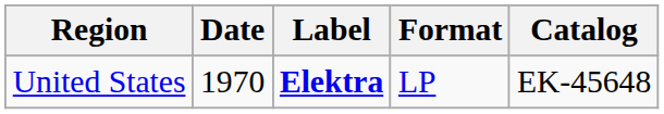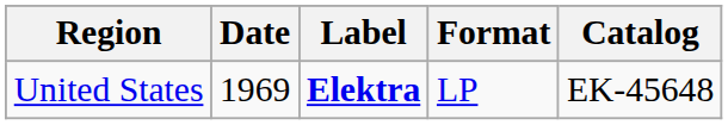 <table class="wikitable">
 <tr>
 <th>Region</th>
 <th>Date</th>
 <th>Label</th>
 <th>Format</th>
 <th>Catalog</th>
 </tr>
 <tr>
 <td><a href='#'>United States</a></td>
-<td>1970</td>
+<td>1969</td>
 <td><strong><a href='#'>Elektra</a></strong></td>
 <td><a href='#'>LP</a></td>
 <td>EK-45648</td>
 </tr>
 </table>
